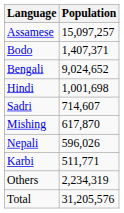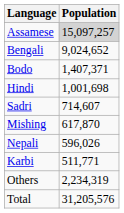 <table class="wikitable">
 <tr>
 <th>Language</th>
 <th>Population</th>
 </tr>
 <tr>
 <td><a href='#'>Assamese</a></td>
-<td>15,097,257</td>
+<td style="background: lightgrey;">15,097,257</td>
+</tr>
+<tr>
+<td><a href='#'>Bengali</a></td>
+<td>9,024,652</td>
 </tr>
 <tr>
 <td><a href='#'>Bodo</a></td>
 <td>1,407,371</td>
-</tr>
-<tr>
-<td><a href='#'>Bengali</a></td>
-<td>9,024,652</td>
 </tr>
 <tr>
 <td><a href='#'>Hindi</a></td>
 <td>1,001,698</td>
 </tr>
 <tr>
 <td><a href='#'>Sadri</a></td>
 <td>714,607</td>
 </tr>
 <tr>
 <td><a href='#'>Mishing</a></td>
 <td>617,870</td>
 </tr>
 <tr>
 <td><a href='#'>Nepali</a></td>
 <td>596,026</td>
 </tr>
 <tr>
 <td><a href='#'>Karbi</a></td>
 <td>511,771</td>
 </tr>
 <tr>
 <td>Others</td>
 <td>2,234,319</td>
 </tr>
 <tr>
 <td>Total</td>
 <td>31,205,576</td>
 </tr>
 </table>
